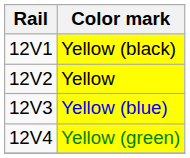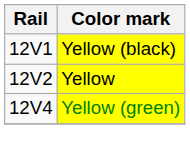 <table class="wikitable floatright">
 <tr>
 <th>Rail</th>
 <th>Color mark</th>
 </tr>
 <tr>
 <td>12V1</td>
 <td style="background:yellow; color:black">Yellow (black)</td>
 </tr>
 <tr>
 <td>12V2</td>
 <td style="background:yellow; color:black">Yellow</td>
 </tr>
 <tr>
-<td>12V3</td>
-<td style="background:yellow; color:blue">Yellow (blue)</td>
-</tr>
-<tr>
 <td>12V4</td>
 <td style="background:yellow; color:green">Yellow (green)</td>
 </tr>
 <tr>
 </tr>
 </table>
